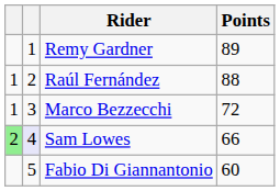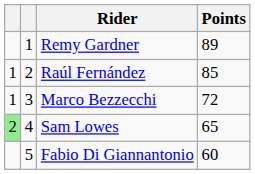 <table class="wikitable" style="font-size: 85%;">
 <tr>
 <th></th>
 <th></th>
 <th>Rider</th>
 <th>Points</th>
 </tr>
 <tr>
 <td></td>
 <td align=center>1</td>
 <td> <a href='#'>Remy Gardner</a></td>
 <td align=left>89</td>
 </tr>
 <tr>
 <td> 1</td>
 <td align=center>2</td>
 <td> <a href='#'>Raúl Fernández</a></td>
-<td align=left>88</td>
+<td align=left>85</td>
 </tr>
 <tr>
 <td> 1</td>
 <td align=center>3</td>
 <td> <a href='#'>Marco Bezzecchi</a></td>
 <td align=left>72</td>
 </tr>
 <tr>
 <td style="background: lightgreen;"> 2</td>
-<td align=center style="background: lavender;">4</td>
+<td align=center>4</td>
 <td> <a href='#'>Sam Lowes</a></td>
-<td align=left>66</td>
+<td align=left>65</td>
 </tr>
 <tr>
 <td></td>
 <td align=center>5</td>
 <td> <a href='#'>Fabio Di Giannantonio</a></td>
 <td align=left>60</td>
 </tr>
 </table>
